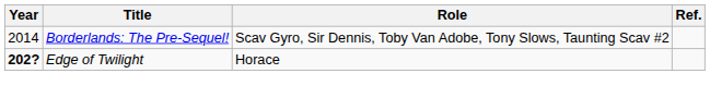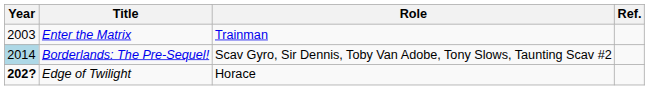 <table class="wikitable sortable">
 <tr>
 <th>Year</th>
 <th>Title</th>
 <th>Role</th>
 <th>Ref.</th>
 </tr>
 <tr>
-<td>2014</td>
+<td>2003</td>
+<td><em><a href='#'>Enter the Matrix</a></em></td>
+<td><a href='#'>Trainman</a></td>
+<td></td>
+</tr>
+<tr>
+<td style="background: lightblue;">2014</td>
 <td><em><a href='#'>Borderlands: The Pre-Sequel!</a></em></td>
 <td>Scav Gyro, Sir Dennis, Toby Van Adobe, Tony Slows, Taunting Scav #2</td>
 <td></td>
 </tr>
 <tr>
 <td><strong>202?</strong></td>
 <td><em>Edge of Twilight</em></td>
 <td>Horace</td>
 <td></td>
 </tr>
 </table>
